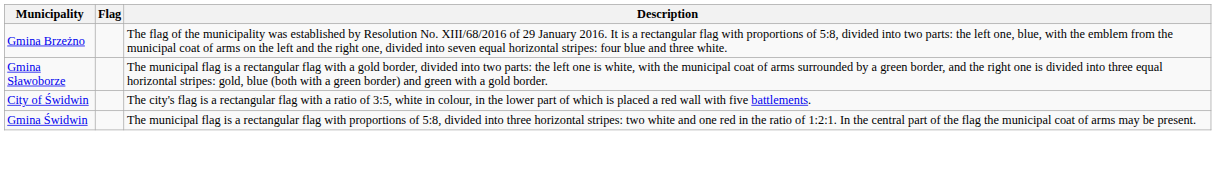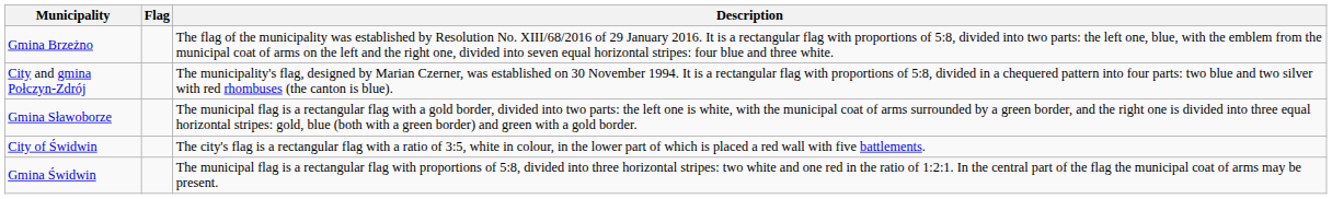 <table class="wikitable">
 <tr>
 <th>Municipality</th>
 <th>Flag</th>
 <th>Description</th>
 </tr>
 <tr>
 <td><a href='#'>Gmina Brzeżno</a></td>
 <td></td>
 <td>The flag of the municipality was established by Resolution No. XIII/68/2016 of 29 January 2016. It is a rectangular flag with proportions of 5:8, divided into two parts: the left one, blue, with the emblem from the municipal coat of arms on the left and the right one, divided into seven equal horizontal stripes: four blue and three white.</td>
+</tr>
+<tr>
+<td><a href='#'>City</a> and <a href='#'>gmina Połczyn-Zdrój</a></td>
+<td></td>
+<td>The municipality's flag, designed by Marian Czerner, was established on 30 November 1994. It is a rectangular flag with proportions of 5:8, divided in a chequered pattern into four parts: two blue and two silver with red <a href='#'>rhombuses</a> (the canton is blue).</td>
 </tr>
 <tr>
 <td><a href='#'>Gmina Sławoborze</a></td>
 <td></td>
 <td>The municipal flag is a rectangular flag with a gold border, divided into two parts: the left one is white, with the municipal coat of arms surrounded by a green border, and the right one is divided into three equal horizontal stripes: gold, blue (both with a green border) and green with a gold border.</td>
 </tr>
 <tr>
 <td><a href='#'>City of Świdwin</a></td>
 <td></td>
 <td>The city's flag is a rectangular flag with a ratio of  3:5, white in colour, in the lower part of which is placed a red wall with five <a href='#'>battlements</a>.</td>
 </tr>
 <tr>
 <td><a href='#'>Gmina Świdwin</a></td>
 <td></td>
 <td>The municipal flag is a rectangular flag with proportions of 5:8, divided into three horizontal stripes: two white and one red in the ratio of 1:2:1. In the central part of the flag the municipal coat of arms may be present.</td>
 </tr>
 </table>
